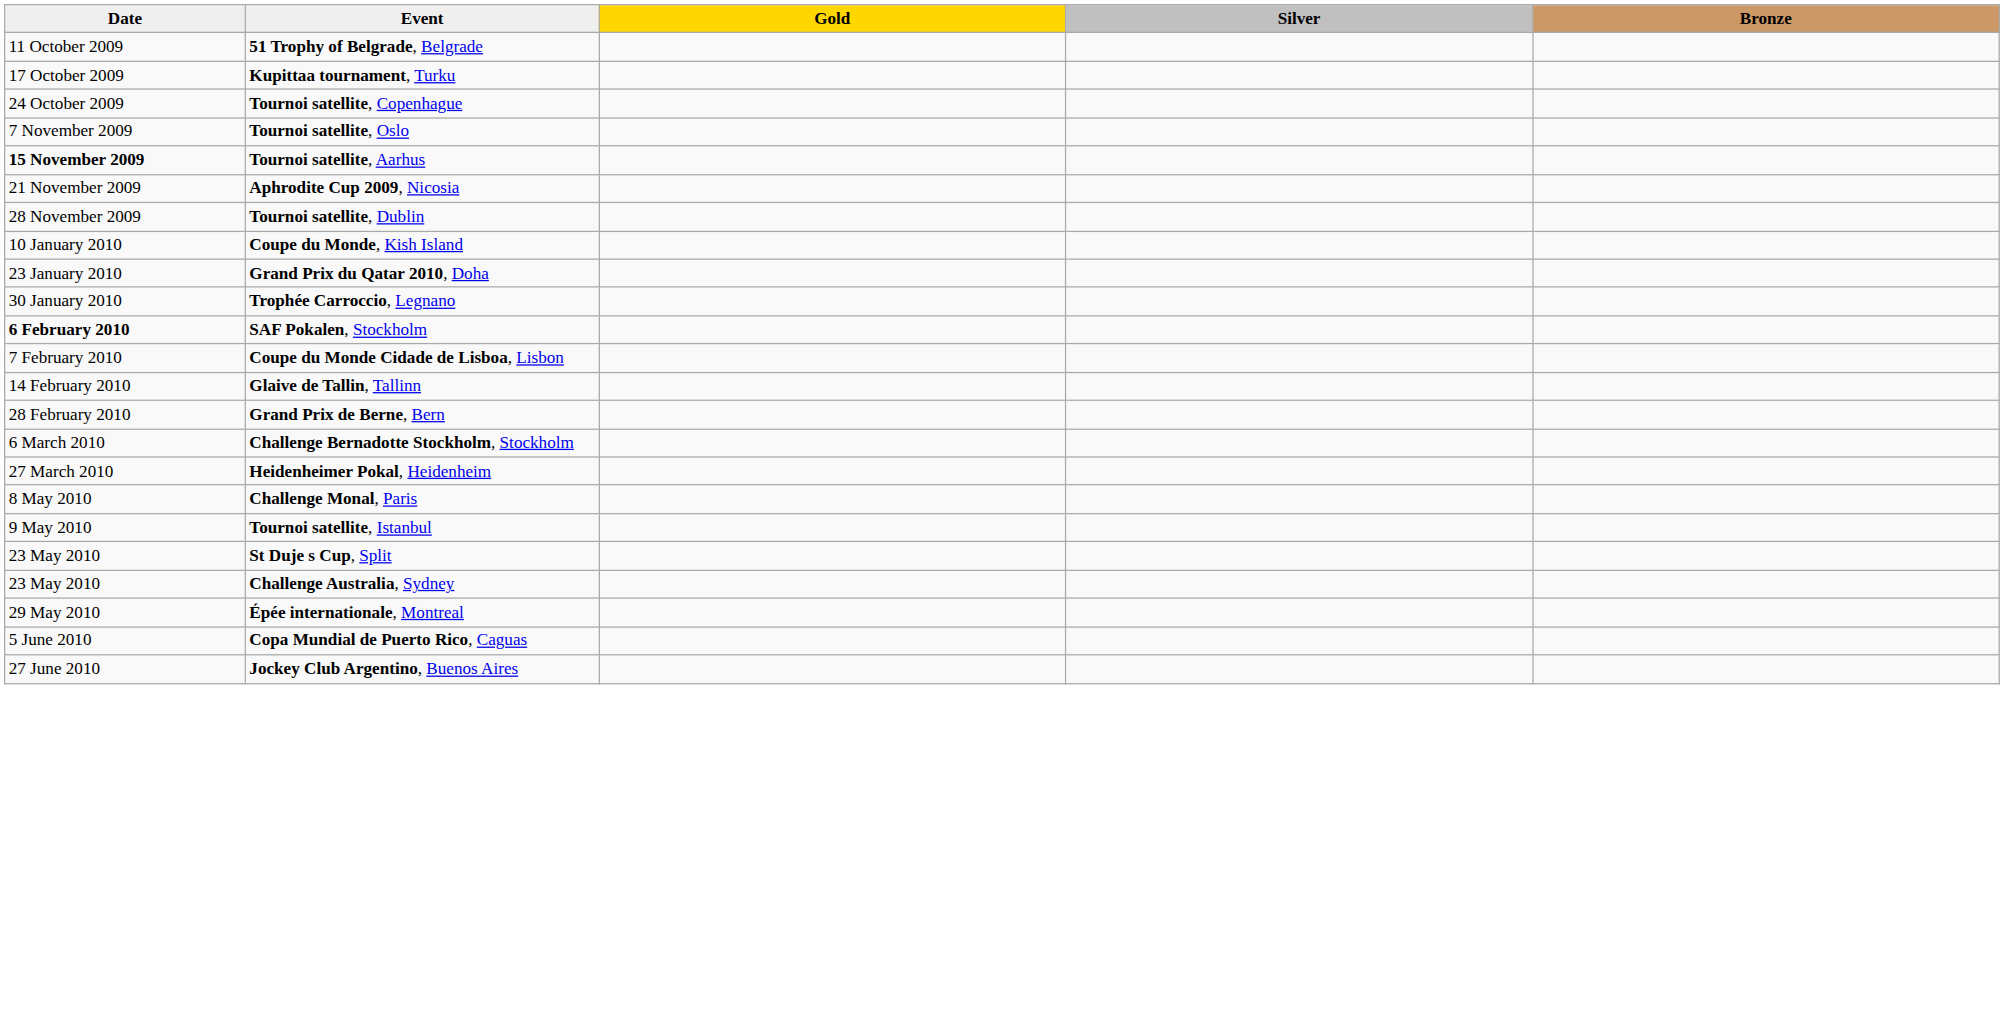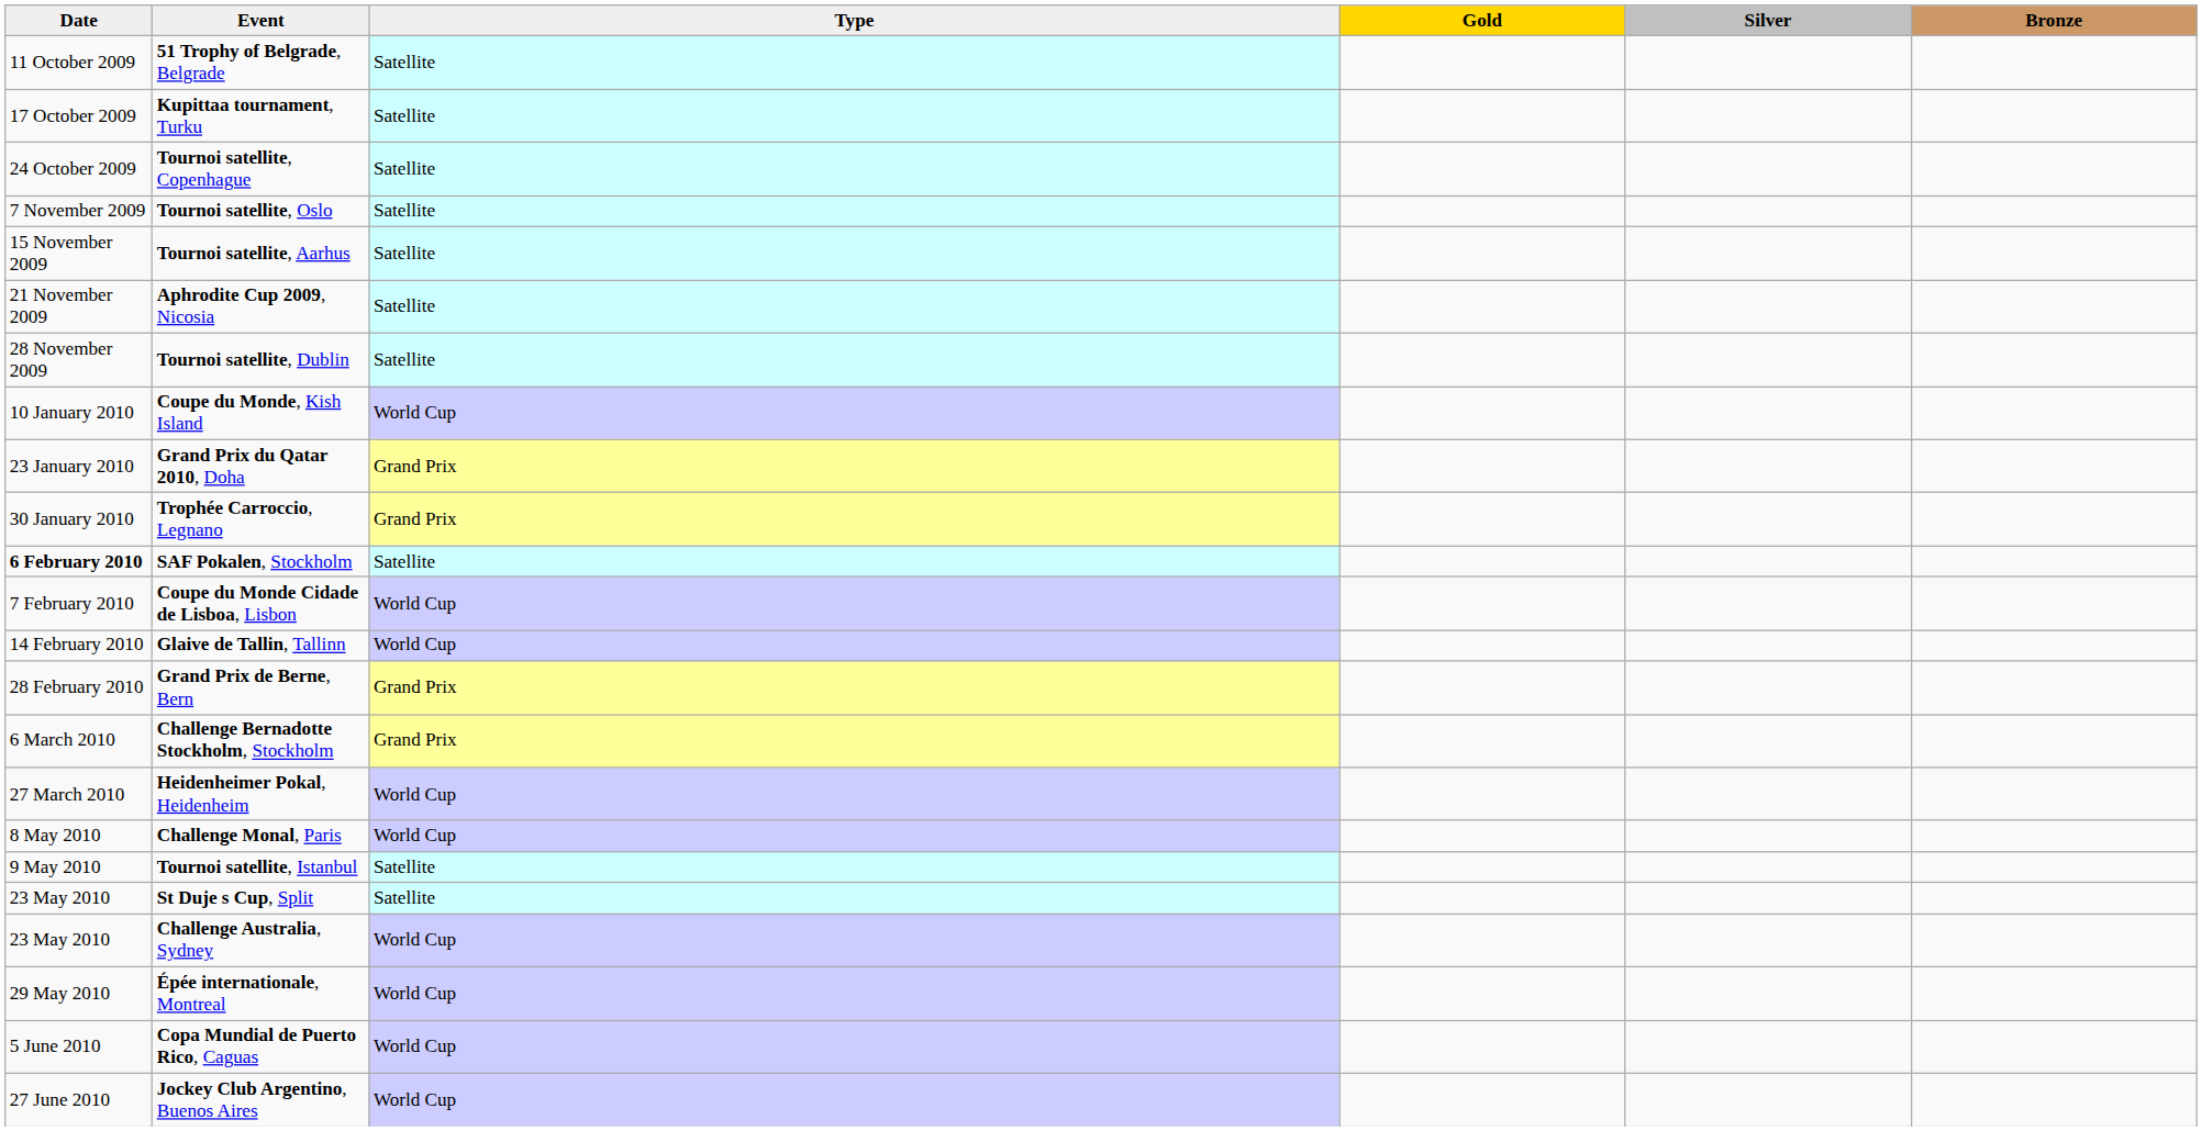 <table class="wikitable sortable" style="font-size: 85%" width="100%">
 <tr align=center>
 <th scope=col style="width:100px; background: #efefef;">Date</th>
 <th scope=col style="width:150px; background: #efefef;">Event</th>
+<th scope=col style="background: #efefef;">Type</th>
 <th scope=col colspan=1 style="width:200px; background: gold;">Gold</th>
 <th scope=col colspan=1 style="width:200px; background: silver;">Silver</th>
 <th scope=col colspan=1 style="width:200px; background: #cc9966;">Bronze</th>
 </tr>
 <tr>
 <td>11 October 2009</td>
 <td><strong>51 Trophy of Belgrade</strong>, <a href='#'>Belgrade</a></td>
+<td bgcolor="#ccffff">Satellite</td>
 <td></td>
 <td></td>
 <td><br></td>
 </tr>
 <tr>
 <td>17 October 2009</td>
 <td><strong>Kupittaa tournament</strong>, <a href='#'>Turku</a></td>
+<td bgcolor="#ccffff">Satellite</td>
 <td></td>
 <td></td>
 <td><br></td>
 </tr>
 <tr>
 <td>24 October 2009</td>
 <td><strong>Tournoi satellite</strong>, <a href='#'>Copenhague</a></td>
+<td bgcolor="#ccffff">Satellite</td>
 <td></td>
 <td></td>
 <td><br></td>
 </tr>
 <tr>
 <td>7 November 2009</td>
 <td><strong>Tournoi satellite</strong>, <a href='#'>Oslo</a></td>
+<td bgcolor="#ccffff">Satellite</td>
 <td></td>
 <td></td>
 <td><br></td>
 </tr>
 <tr>
-<td><strong>15 November 2009</strong></td>
+<td>15 November 2009</td>
 <td><strong>Tournoi satellite</strong>, <a href='#'>Aarhus</a></td>
+<td bgcolor="#ccffff">Satellite</td>
 <td></td>
 <td></td>
 <td><br></td>
 </tr>
 <tr>
 <td>21 November 2009</td>
 <td><strong>Aphrodite Cup 2009</strong>, <a href='#'>Nicosia</a></td>
+<td bgcolor="#ccffff">Satellite</td>
 <td></td>
 <td></td>
 <td><br></td>
 </tr>
 <tr>
 <td>28 November 2009</td>
 <td><strong>Tournoi satellite</strong>, <a href='#'>Dublin</a></td>
+<td bgcolor="#ccffff">Satellite</td>
 <td></td>
 <td></td>
 <td><br></td>
 </tr>
 <tr>
 <td>10 January 2010</td>
 <td><strong>Coupe du Monde</strong>, <a href='#'>Kish Island</a></td>
+<td bgcolor="#ccccff">World Cup</td>
 <td></td>
 <td></td>
 <td><br></td>
 </tr>
 <tr>
 <td>23 January 2010</td>
 <td><strong>Grand Prix du Qatar 2010</strong>, <a href='#'>Doha</a></td>
+<td bgcolor="#ffff99">Grand Prix</td>
 <td></td>
 <td></td>
 <td><br></td>
 </tr>
 <tr>
 <td>30 January 2010</td>
 <td><strong>Trophée Carroccio</strong>, <a href='#'>Legnano</a></td>
+<td bgcolor="#ffff99">Grand Prix</td>
 <td></td>
 <td></td>
 <td><br></td>
 </tr>
 <tr>
 <td><strong>6 February 2010</strong></td>
 <td><strong>SAF Pokalen</strong>, <a href='#'>Stockholm</a></td>
+<td bgcolor="#ccffff">Satellite</td>
 <td></td>
 <td></td>
 <td><br></td>
 </tr>
 <tr>
 <td>7 February 2010</td>
 <td><strong>Coupe du Monde Cidade de Lisboa</strong>, <a href='#'>Lisbon</a></td>
+<td bgcolor="#ccccff">World Cup</td>
 <td></td>
 <td></td>
 <td><br></td>
 </tr>
 <tr>
 <td>14 February 2010</td>
 <td><strong>Glaive de Tallin</strong>, <a href='#'>Tallinn</a></td>
+<td bgcolor="#ccccff">World Cup</td>
 <td></td>
 <td></td>
 <td><br></td>
 </tr>
 <tr>
 <td>28 February 2010</td>
 <td><strong>Grand Prix de Berne</strong>, <a href='#'>Bern</a></td>
+<td bgcolor="#ffff99">Grand Prix</td>
 <td></td>
 <td></td>
 <td><br></td>
 </tr>
 <tr>
 <td>6 March 2010</td>
 <td><strong>Challenge Bernadotte Stockholm</strong>, <a href='#'>Stockholm</a></td>
+<td bgcolor="#ffff99">Grand Prix</td>
 <td></td>
 <td></td>
 <td><br></td>
 </tr>
 <tr>
 <td>27 March 2010</td>
 <td><strong>Heidenheimer Pokal</strong>, <a href='#'>Heidenheim</a></td>
+<td bgcolor="#ccccff">World Cup</td>
 <td></td>
 <td></td>
 <td><br></td>
 </tr>
 <tr>
 <td>8 May 2010</td>
 <td><strong>Challenge Monal</strong>, <a href='#'>Paris</a></td>
+<td bgcolor="#ccccff">World Cup</td>
 <td></td>
 <td></td>
 <td><br></td>
 </tr>
 <tr>
 <td>9 May 2010</td>
 <td><strong>Tournoi satellite</strong>, <a href='#'>Istanbul</a></td>
+<td bgcolor="#ccffff">Satellite</td>
 <td></td>
 <td></td>
 <td><br></td>
 </tr>
 <tr>
 <td>23 May 2010</td>
 <td><strong>St Duje s Cup</strong>, <a href='#'>Split</a></td>
+<td bgcolor="#ccffff">Satellite</td>
 <td></td>
 <td></td>
 <td><br></td>
 </tr>
 <tr>
 <td>23 May 2010</td>
 <td><strong>Challenge Australia</strong>, <a href='#'>Sydney</a></td>
+<td bgcolor="#ccccff">World Cup</td>
 <td></td>
 <td></td>
 <td><br></td>
 </tr>
 <tr>
 <td>29 May 2010</td>
 <td><strong>Épée internationale</strong>, <a href='#'>Montreal</a></td>
+<td bgcolor="#ccccff">World Cup</td>
 <td></td>
 <td></td>
 <td><br></td>
 </tr>
 <tr>
 <td>5 June 2010</td>
 <td><strong>Copa Mundial de Puerto Rico</strong>, <a href='#'>Caguas</a></td>
+<td bgcolor="#ccccff">World Cup</td>
 <td></td>
 <td></td>
 <td><br></td>
 </tr>
 <tr>
 <td>27 June 2010</td>
 <td><strong>Jockey Club Argentino</strong>, <a href='#'>Buenos Aires</a></td>
+<td bgcolor="#ccccff">World Cup</td>
 <td></td>
 <td></td>
 <td><br></td>
 </tr>
 </table>
